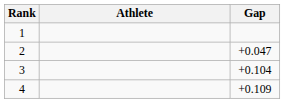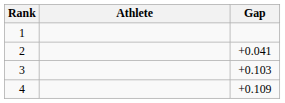 <table class=wikitable style="text-align:center">
 <tr>
 <th width=40>Rank</th>
 <th width=250>Athlete</th>
 <th width=60>Gap</th>
 </tr>
 <tr>
 <td>1</td>
 <td align=left></td>
 <td></td>
 </tr>
 <tr>
 <td>2</td>
 <td align=left></td>
-<td>+0.047</td>
+<td>+0.041</td>
 </tr>
 <tr>
 <td>3</td>
 <td align=left></td>
-<td>+0.104</td>
+<td>+0.103</td>
 </tr>
 <tr>
 <td>4</td>
 <td align=left></td>
 <td>+0.109</td>
 </tr>
 </table>
